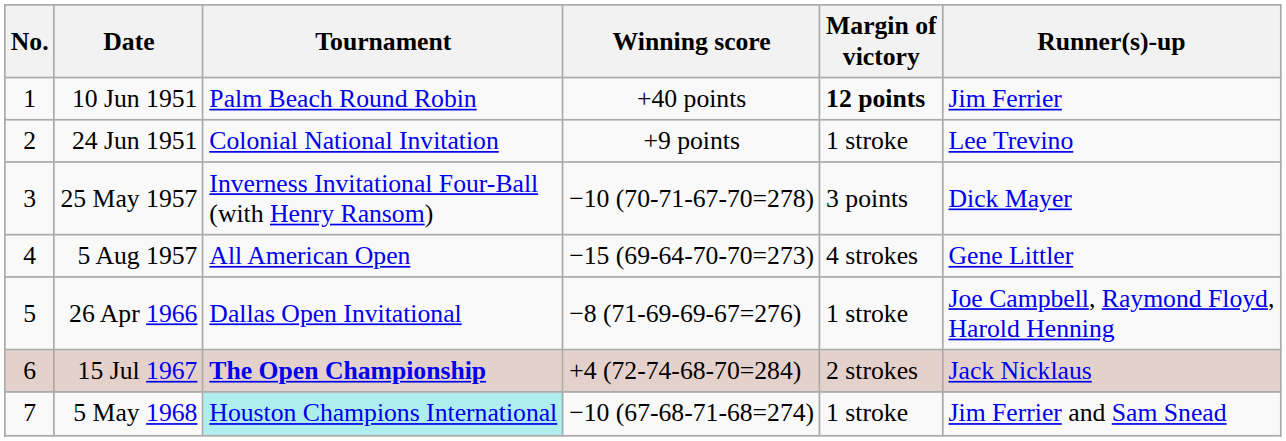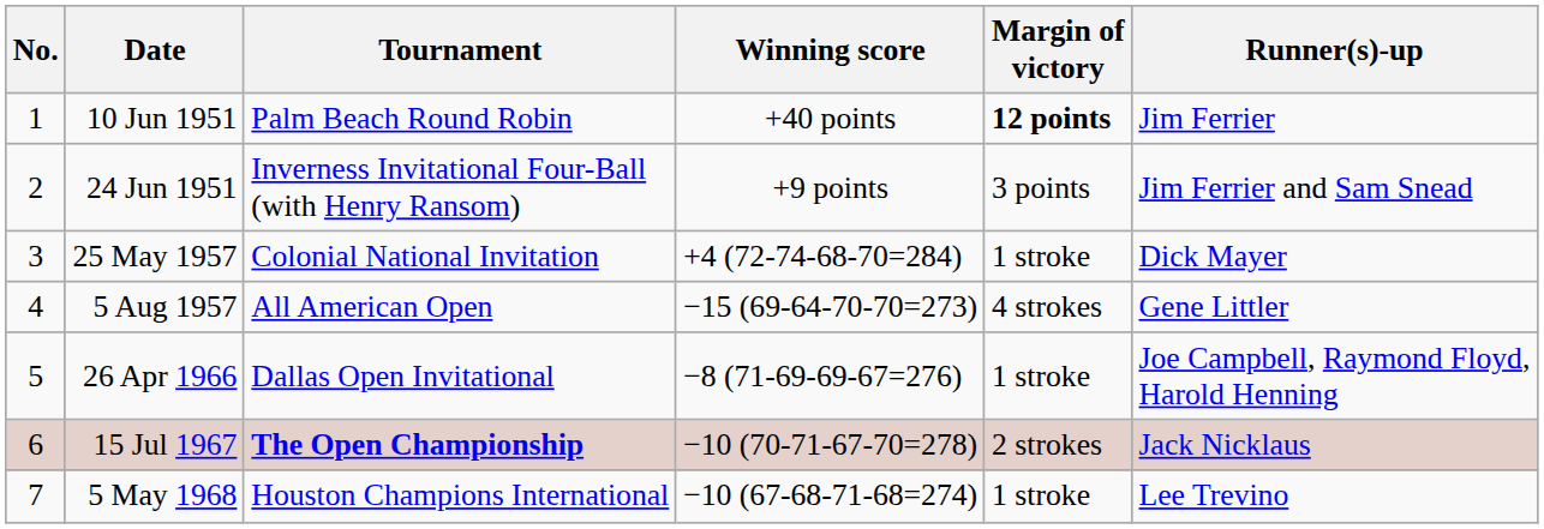 <table class="wikitable" style="font-size:95%;">
 <tr>
 <th>No.</th>
 <th>Date</th>
 <th>Tournament</th>
 <th>Winning score</th>
 <th>Margin of<br>victory</th>
 <th>Runner(s)-up</th>
 </tr>
 <tr>
 <td align=center>1</td>
 <td align=right>10 Jun 1951</td>
 <td><a href='#'>Palm Beach Round Robin</a></td>
 <td align=center>+40 points</td>
 <td><strong>12 points</strong></td>
 <td> <a href='#'>Jim Ferrier</a></td>
 </tr>
 <tr>
 <td align=center>2</td>
 <td align=right>24 Jun 1951</td>
-<td><a href='#'>Colonial National Invitation</a></td>
+<td><a href='#'>Inverness Invitational Four-Ball</a><br>(with  <a href='#'>Henry Ransom</a>)</td>
 <td align=center>+9 points</td>
-<td>1 stroke</td>
-<td> <a href='#'>Lee Trevino</a></td>
+<td>3 points</td>
+<td> <a href='#'>Jim Ferrier</a> and  <a href='#'>Sam Snead</a></td>
 </tr>
 <tr>
 <td align=center>3</td>
 <td align=right>25 May 1957</td>
-<td><a href='#'>Inverness Invitational Four-Ball</a><br>(with  <a href='#'>Henry Ransom</a>)</td>
-<td>−10 (70-71-67-70=278)</td>
-<td>3 points</td>
+<td><a href='#'>Colonial National Invitation</a></td>
+<td>+4 (72-74-68-70=284)</td>
+<td>1 stroke</td>
 <td> <a href='#'>Dick Mayer</a></td>
 </tr>
 <tr>
 <td align=center>4</td>
 <td align=right>5 Aug 1957</td>
 <td><a href='#'>All American Open</a></td>
 <td>−15 (69-64-70-70=273)</td>
 <td>4 strokes</td>
 <td> <a href='#'>Gene Littler</a></td>
 </tr>
 <tr>
 <td align=center>5</td>
 <td align=right>26 Apr <a href='#'>1966</a></td>
 <td><a href='#'>Dallas Open Invitational</a></td>
 <td>−8 (71-69-69-67=276)</td>
 <td>1 stroke</td>
 <td> <a href='#'>Joe Campbell</a>,  <a href='#'>Raymond Floyd</a>,<br> <a href='#'>Harold Henning</a></td>
 </tr>
 <tr style="background:#e5d1cb;">
 <td align=center>6</td>
 <td align=right>15 Jul <a href='#'>1967</a></td>
 <td><strong><a href='#'>The Open Championship</a></strong></td>
-<td>+4 (72-74-68-70=284)</td>
+<td>−10 (70-71-67-70=278)</td>
 <td>2 strokes</td>
 <td> <a href='#'>Jack Nicklaus</a></td>
 </tr>
 <tr>
 <td align=center>7</td>
 <td align=right>5 May <a href='#'>1968</a></td>
-<td style="background: paleturquoise;"><a href='#'>Houston Champions International</a></td>
+<td><a href='#'>Houston Champions International</a></td>
 <td>−10 (67-68-71-68=274)</td>
 <td>1 stroke</td>
-<td> <a href='#'>Jim Ferrier</a> and  <a href='#'>Sam Snead</a></td>
+<td> <a href='#'>Lee Trevino</a></td>
 </tr>
 </table>
